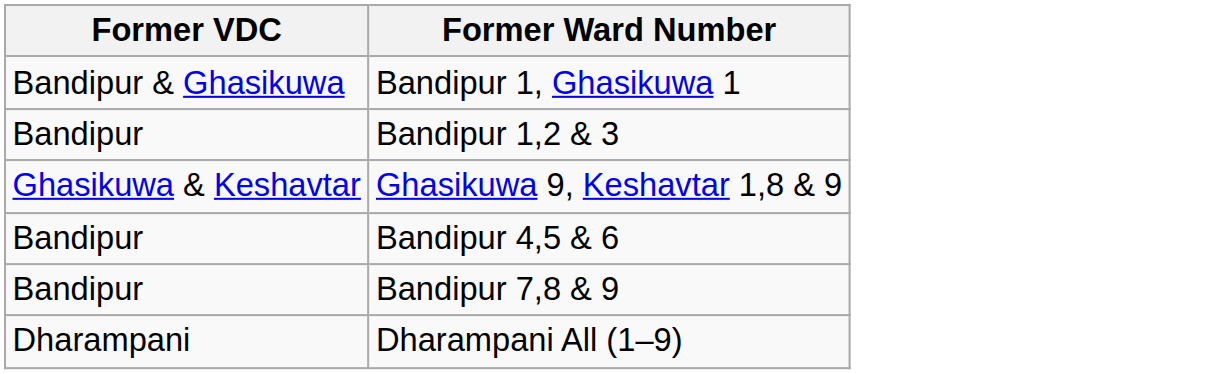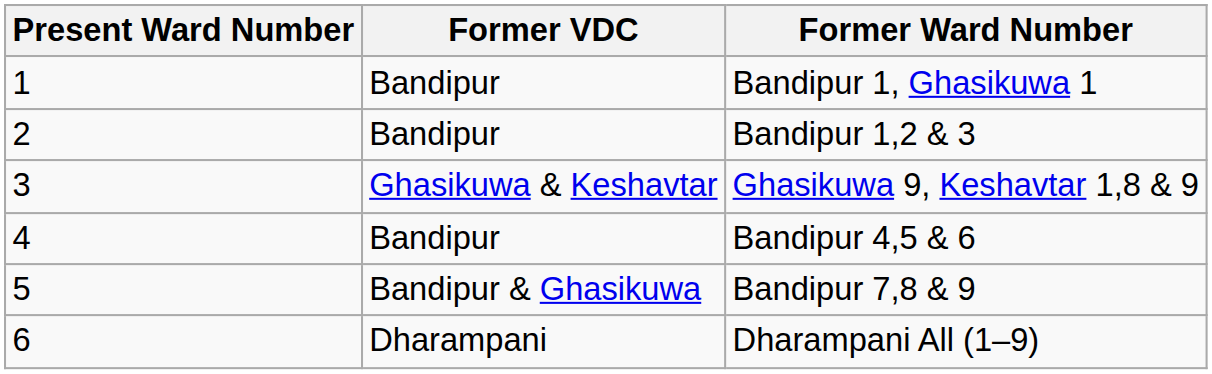 <table class="wikitable sortable">
 <tr>
+<th>Present Ward Number</th>
 <th>Former VDC</th>
 <th>Former Ward Number</th>
 </tr>
 <tr>
-<td>Bandipur & <a href='#'>Ghasikuwa</a></td>
+<td>1</td>
+<td>Bandipur</td>
 <td>Bandipur 1, <a href='#'>Ghasikuwa</a> 1</td>
 </tr>
 <tr>
+<td>2</td>
 <td>Bandipur</td>
 <td>Bandipur 1,2 & 3</td>
 </tr>
 <tr>
+<td>3</td>
 <td><a href='#'>Ghasikuwa</a> & <a href='#'>Keshavtar</a></td>
 <td><a href='#'>Ghasikuwa</a> 9, <a href='#'>Keshavtar</a> 1,8 & 9</td>
 </tr>
 <tr>
+<td>4</td>
 <td>Bandipur</td>
 <td>Bandipur 4,5 & 6</td>
 </tr>
 <tr>
-<td>Bandipur</td>
+<td>5</td>
+<td>Bandipur & <a href='#'>Ghasikuwa</a></td>
 <td>Bandipur 7,8 & 9</td>
 </tr>
 <tr>
+<td>6</td>
 <td>Dharampani</td>
 <td>Dharampani All (1–9)</td>
 </tr>
 </table>
